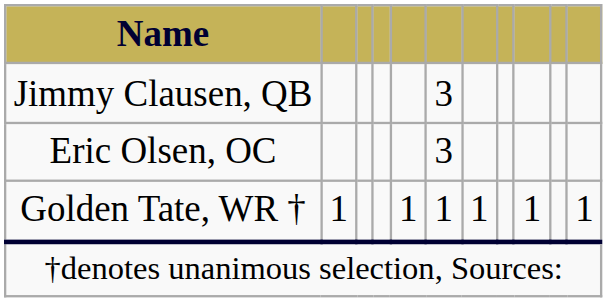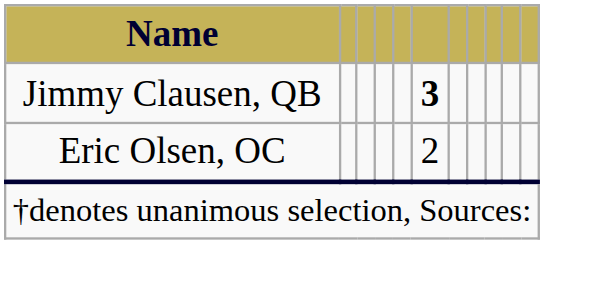 <table class="wikitable" style="text-align:center">
 <tr>
 <th style="background:#C5B358;color:#000033;">Name</th>
 <th style="background:#C5B358;color:#000033;"><a href='#'></a></th>
 <th style="background:#C5B358;color:#000033;"><a href='#'></a></th>
 <th style="background:#C5B358;color:#000033;"><a href='#'></a></th>
 <th style="background:#C5B358;color:#000033;"><a href='#'></a></th>
 <th style="background:#C5B358;color:#000033;"><a href='#'></a></th>
 <th style="background:#C5B358;color:#000033;"><a href='#'></a></th>
 <th style="background:#C5B358;color:#000033;"><a href='#'></a></th>
 <th style="background:#C5B358;color:#000033;"><a href='#'></a></th>
 <th style="background:#C5B358;color:#000033;"><a href='#'></a></th>
 <th style="background:#C5B358;color:#000033;"><a href='#'></a></th>
 </tr>
 <tr>
 <td>Jimmy Clausen, QB</td>
 <td></td>
 <td></td>
 <td></td>
 <td></td>
-<td>3</td>
+<td><strong>3</strong></td>
 <td></td>
 <td></td>
 <td></td>
 <td></td>
 <td></td>
 </tr>
 <tr>
 <td>Eric Olsen, OC</td>
 <td></td>
 <td></td>
 <td></td>
 <td></td>
-<td>3</td>
+<td>2</td>
 <td></td>
 <td></td>
 <td></td>
 <td></td>
 <td></td>
 </tr>
 <tr>
-<td>Golden Tate, WR †</td>
-<td>1</td>
-<td></td>
-<td></td>
-<td>1</td>
-<td>1</td>
-<td>1</td>
-<td></td>
-<td>1</td>
-<td></td>
-<td>1</td>
-</tr>
-<tr>
 <td colspan=11 style="border-top:#000033 2px solid; font-size:88%; text-align:center;">†denotes unanimous selection,  Sources:</td>
 </tr>
 </table>
